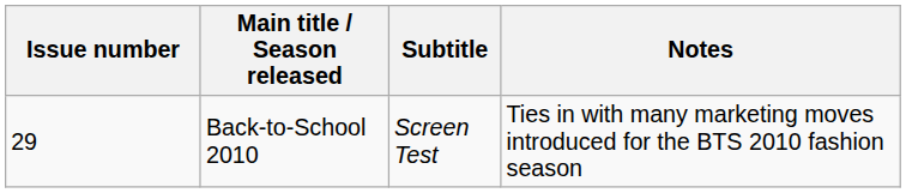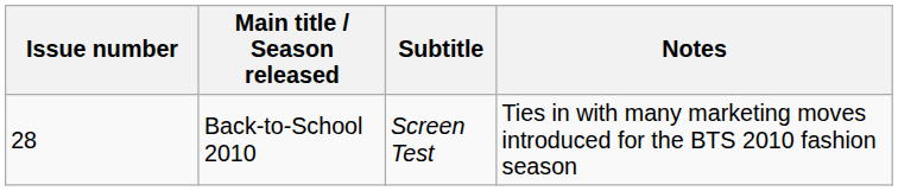 <table class="wikitable">
 <tr>
 <th width=125>Issue number</th>
 <th>Main title / Season released</th>
 <th>Subtitle</th>
 <th>Notes</th>
 </tr>
 <tr>
-<td>29</td>
+<td>28</td>
 <td>Back-to-School 2010</td>
 <td><em>Screen Test</em></td>
 <td>Ties in with many marketing moves introduced for the BTS 2010 fashion season<br></td>
 </tr>
 </table>
